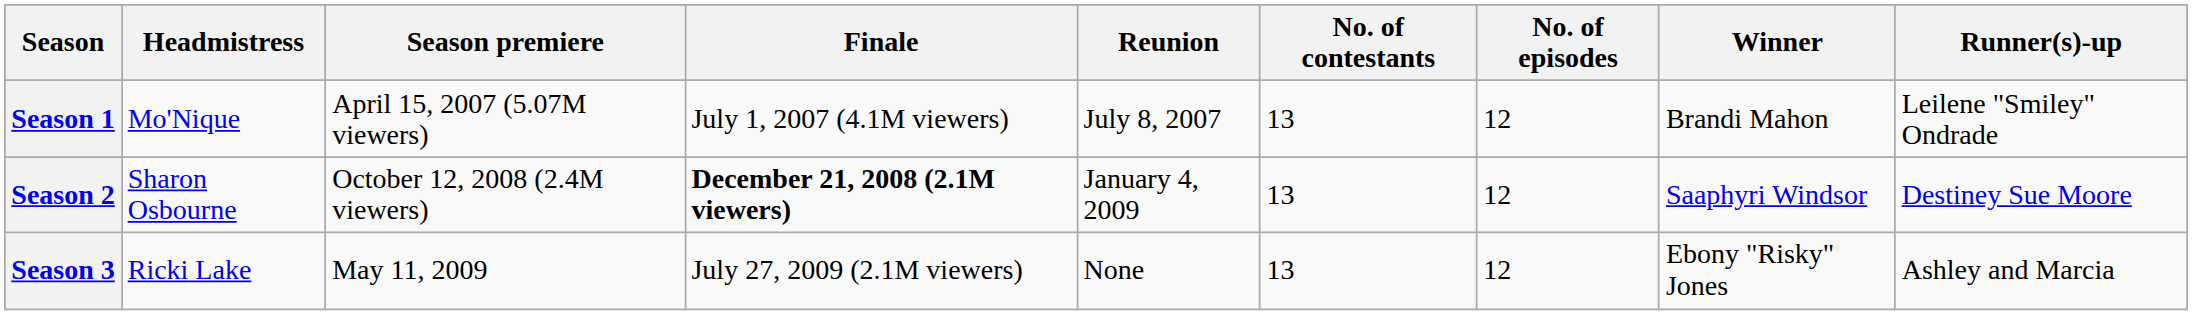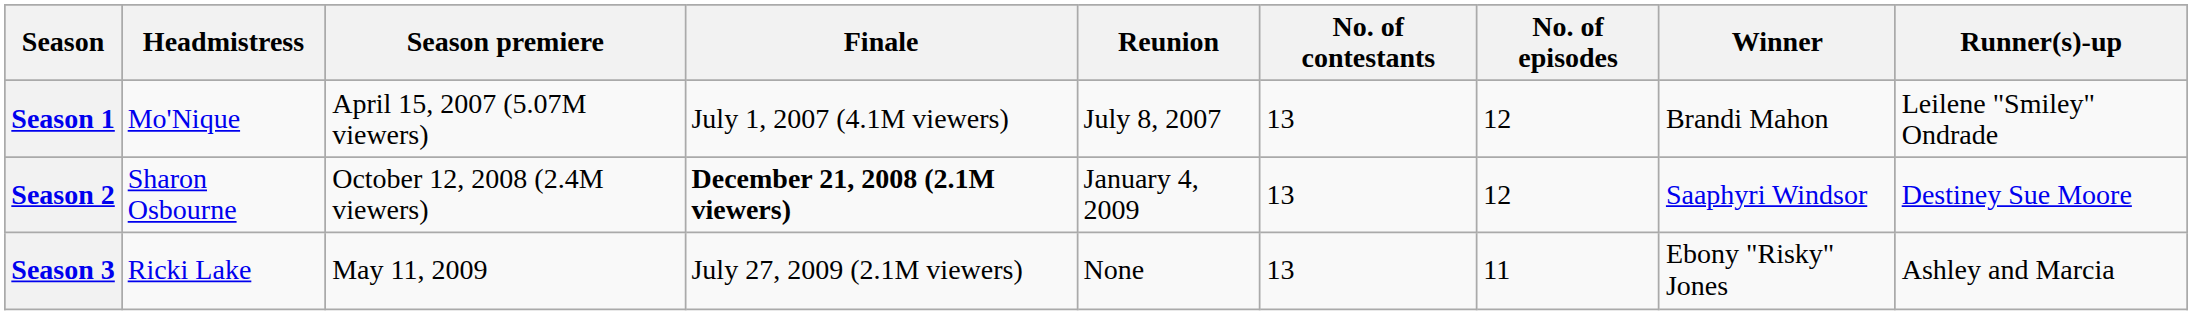 <table class="wikitable plainrowheaders" border="1">
 <tr>
 <th scope="col">Season</th>
 <th scope="col">Headmistress</th>
 <th scope="col">Season premiere</th>
 <th scope="col">Finale</th>
 <th scope="col">Reunion</th>
 <th scope="col">No. of contestants</th>
 <th scope="col">No. of episodes</th>
 <th scope="col">Winner</th>
 <th scope="col">Runner(s)-up</th>
 </tr>
 <tr>
 <th scope="row"><a href='#'>Season 1</a></th>
 <td><a href='#'>Mo'Nique</a></td>
 <td>April 15, 2007 (5.07M viewers)</td>
 <td>July 1, 2007 (4.1M viewers)</td>
 <td>July 8, 2007</td>
 <td>13</td>
 <td>12</td>
 <td>Brandi Mahon</td>
 <td>Leilene "Smiley" Ondrade</td>
 </tr>
 <tr>
 <th scope="row"><a href='#'>Season 2</a></th>
 <td><a href='#'>Sharon Osbourne</a></td>
 <td>October 12, 2008 (2.4M viewers)</td>
 <td><strong>December 21, 2008 (2.1M viewers)</strong></td>
 <td>January 4, 2009</td>
 <td>13</td>
 <td>12</td>
 <td><a href='#'>Saaphyri Windsor</a></td>
 <td><a href='#'>Destiney Sue Moore</a></td>
 </tr>
 <tr>
 <th scope="row"><a href='#'>Season 3</a></th>
 <td><a href='#'>Ricki Lake</a></td>
 <td>May 11, 2009</td>
 <td>July 27, 2009 (2.1M viewers)</td>
 <td>None</td>
 <td>13</td>
-<td>12</td>
+<td>11</td>
 <td>Ebony "Risky" Jones</td>
 <td>Ashley and Marcia</td>
 </tr>
 </table>
